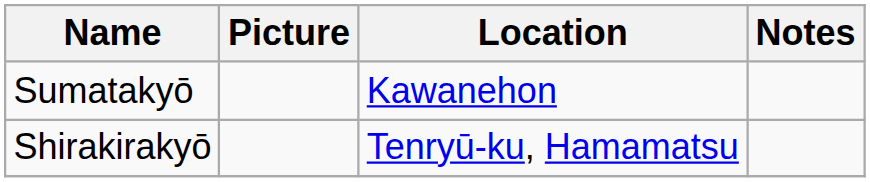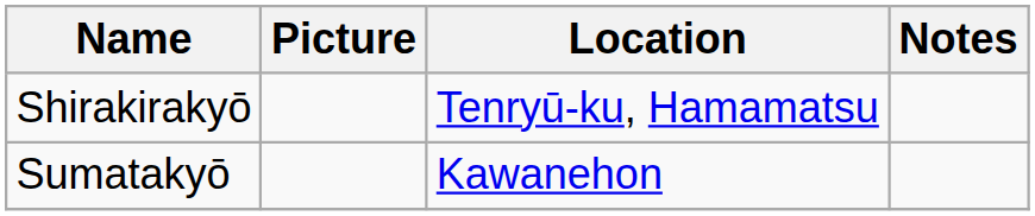 <table class="wikitable">
 <tr>
 <th>Name</th>
 <th>Picture</th>
 <th>Location</th>
 <th>Notes</th>
 </tr>
 <tr>
+<td>Shirakirakyō</td>
+<td></td>
+<td><a href='#'>Tenryū-ku</a>, <a href='#'>Hamamatsu</a></td>
+<td></td>
+</tr>
+<tr>
 <td>Sumatakyō</td>
 <td></td>
 <td><a href='#'>Kawanehon</a></td>
 <td></td>
 </tr>
 <tr>
-<td>Shirakirakyō</td>
-<td></td>
-<td><a href='#'>Tenryū-ku</a>, <a href='#'>Hamamatsu</a></td>
-<td></td>
-</tr>
-<tr>
 </tr>
 </table>
